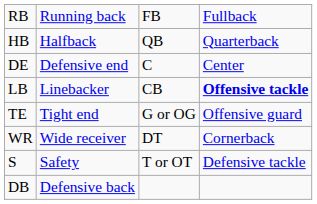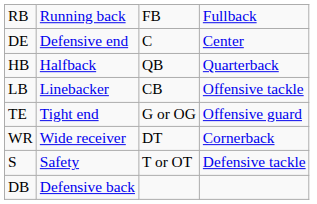 <table class="wikitable">
 <tr>
 <td>RB</td>
 <td><a href='#'>Running back</a></td>
 <td>FB</td>
 <td><a href='#'>Fullback</a></td>
 </tr>
 <tr>
+<td>DE</td>
+<td><a href='#'>Defensive end</a></td>
+<td>C</td>
+<td><a href='#'>Center</a></td>
+</tr>
+<tr>
 <td>HB</td>
 <td><a href='#'>Halfback</a></td>
 <td>QB</td>
 <td><a href='#'>Quarterback</a></td>
 </tr>
 <tr>
-<td>DE</td>
-<td><a href='#'>Defensive end</a></td>
-<td>C</td>
-<td><a href='#'>Center</a></td>
-</tr>
-<tr>
 <td>LB</td>
 <td><a href='#'>Linebacker</a></td>
 <td>CB</td>
-<td><strong><a href='#'>Offensive tackle</a></strong></td>
+<td><a href='#'>Offensive tackle</a></td>
 </tr>
 <tr>
 <td>TE</td>
 <td><a href='#'>Tight end</a></td>
 <td>G or OG</td>
 <td><a href='#'>Offensive guard</a></td>
 </tr>
 <tr>
 <td>WR</td>
 <td><a href='#'>Wide receiver</a></td>
 <td>DT</td>
 <td><a href='#'>Cornerback</a></td>
 </tr>
 <tr>
 <td>S</td>
 <td><a href='#'>Safety</a></td>
 <td>T or OT</td>
 <td><a href='#'>Defensive tackle</a></td>
 </tr>
 <tr>
 <td>DB</td>
 <td><a href='#'>Defensive back</a></td>
 <td></td>
 <td></td>
 </tr>
 </table>
